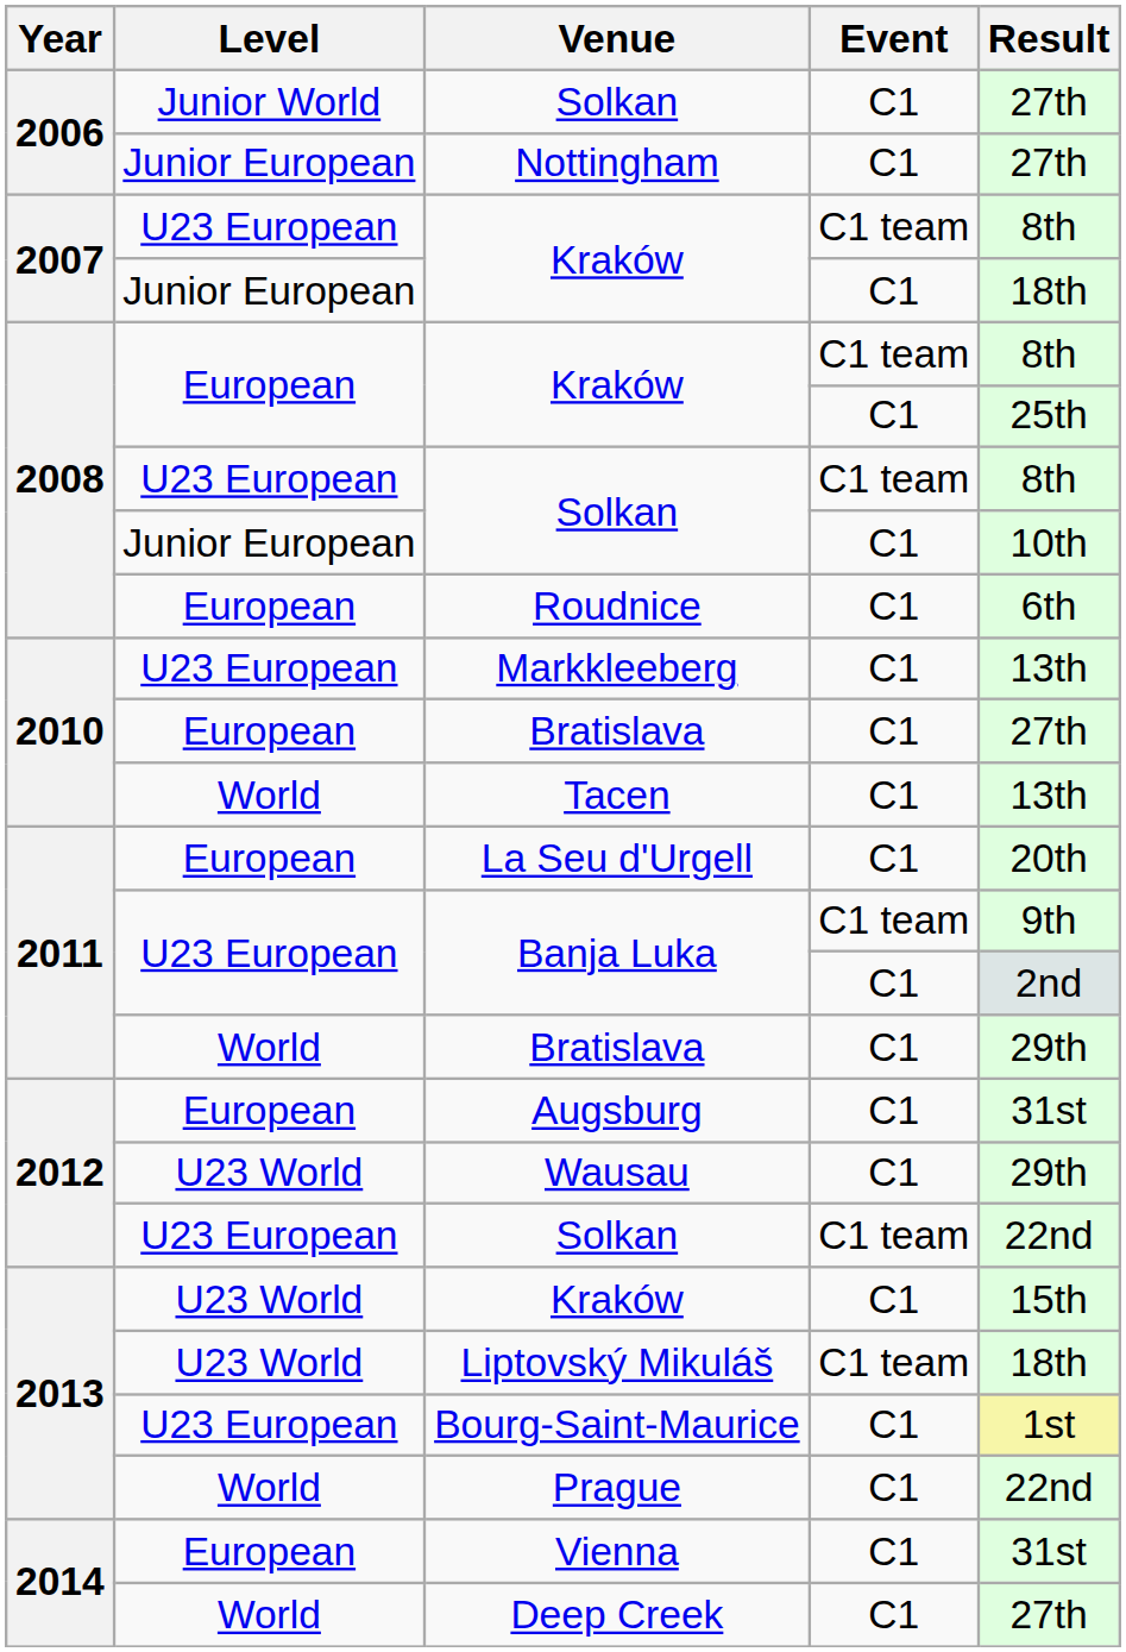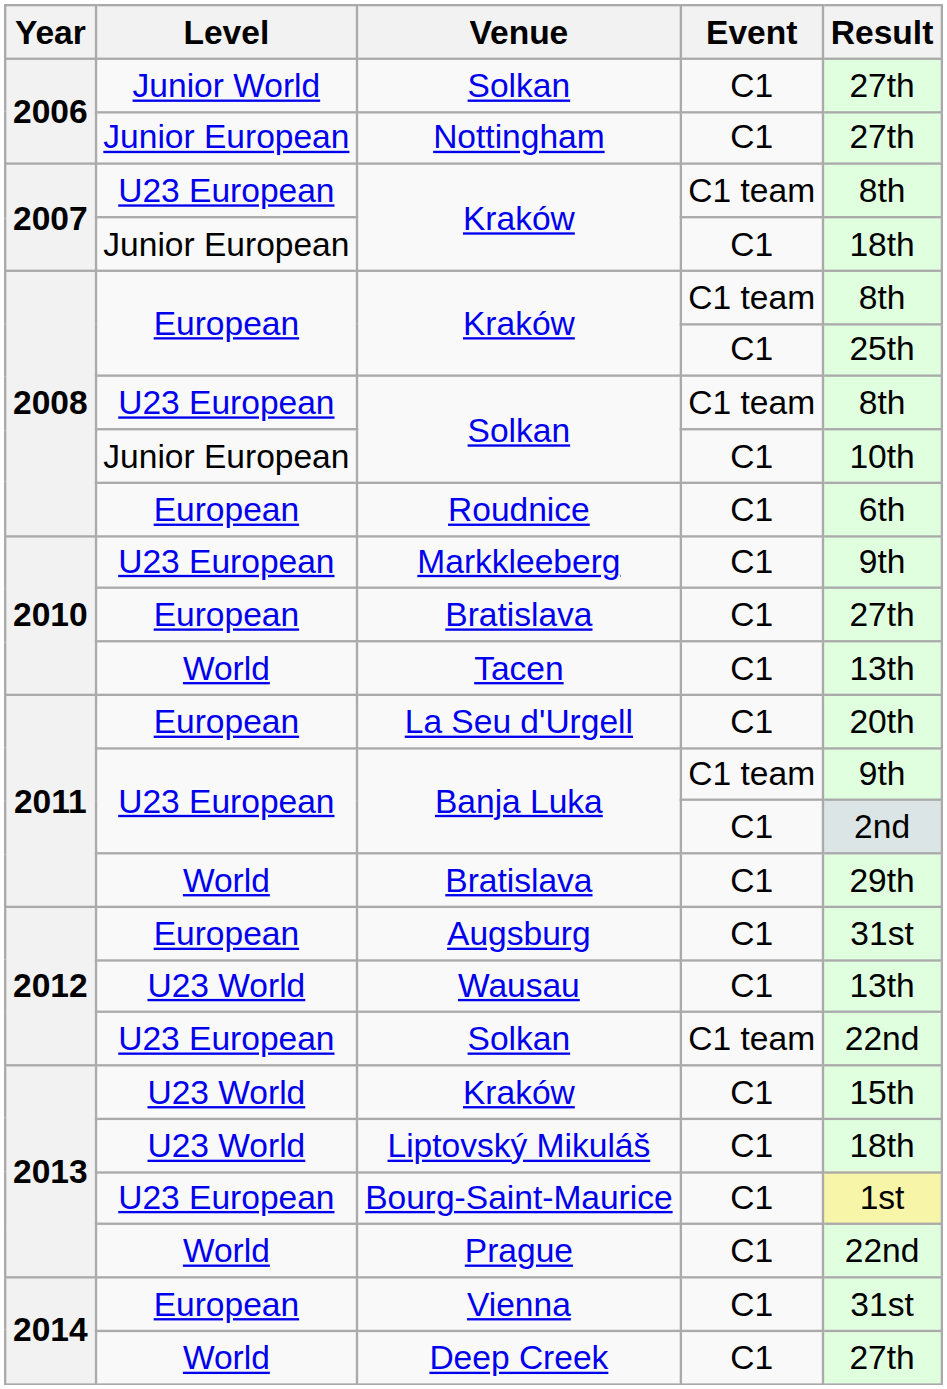 <table class="wikitable" style="font-size: 90%; text-align: center">
 <tr>
 <th>Year</th>
 <th>Level</th>
 <th>Venue</th>
 <th>Event</th>
 <th>Result</th>
 </tr>
 <tr>
 <th rowspan=2>2006</th>
 <td><a href='#'>Junior World</a></td>
 <td rowspan=1> <a href='#'>Solkan</a></td>
 <td>C1</td>
 <td style="background:#DFFFDF;">27th</td>
 </tr>
 <tr>
 <td rowspan=1><a href='#'>Junior European</a></td>
 <td rowspan=1> <a href='#'>Nottingham</a></td>
 <td>C1</td>
 <td style="background:#DFFFDF;">27th</td>
 </tr>
 <tr>
 <th rowspan=2>2007</th>
 <td rowspan=1><a href='#'>U23 European</a></td>
 <td rowspan=2> <a href='#'>Kraków</a></td>
 <td>C1 team</td>
 <td style="background:#DFFFDF;">8th</td>
 </tr>
 <tr>
 <td rowspan=1>Junior European</td>
 <td>C1</td>
 <td style="background:#DFFFDF;">18th</td>
 </tr>
 <tr>
 <th rowspan=5>2008</th>
 <td rowspan=2><a href='#'>European</a></td>
 <td rowspan=2> <a href='#'>Kraków</a></td>
 <td>C1 team</td>
 <td style="background:#DFFFDF;">8th</td>
 </tr>
 <tr>
 <td>C1</td>
 <td style="background:#DFFFDF;">25th</td>
 </tr>
 <tr>
 <td rowspan=1><a href='#'>U23 European</a></td>
 <td rowspan=2> <a href='#'>Solkan</a></td>
 <td>C1 team</td>
 <td style="background:#DFFFDF;">8th</td>
 </tr>
 <tr>
 <td rowspan=1>Junior European</td>
 <td>C1</td>
 <td style="background:#DFFFDF;">10th</td>
 </tr>
 <tr>
 <td rowspan=1><a href='#'>European</a></td>
 <td rowspan=1> <a href='#'>Roudnice</a></td>
 <td>C1</td>
 <td style="background:#DFFFDF;">6th</td>
 </tr>
 <tr>
 <th rowspan=3>2010</th>
 <td rowspan=1><a href='#'>U23 European</a></td>
 <td rowspan=1> <a href='#'>Markkleeberg</a></td>
 <td>C1</td>
-<td style="background:#DFFFDF;">13th</td>
+<td style="background:#DFFFDF;">9th</td>
 </tr>
 <tr>
 <td rowspan=1><a href='#'>European</a></td>
 <td rowspan=1> <a href='#'>Bratislava</a></td>
 <td>C1</td>
 <td style="background:#DFFFDF;">27th</td>
 </tr>
 <tr>
 <td rowspan=1><a href='#'>World</a></td>
 <td rowspan=1> <a href='#'>Tacen</a></td>
 <td>C1</td>
 <td style="background:#DFFFDF;">13th</td>
 </tr>
 <tr>
 <th rowspan=4>2011</th>
 <td rowspan=1><a href='#'>European</a></td>
 <td rowspan=1> <a href='#'>La Seu d'Urgell</a></td>
 <td>C1</td>
 <td style="background:#DFFFDF;">20th</td>
 </tr>
 <tr>
 <td rowspan=2><a href='#'>U23 European</a></td>
 <td rowspan=2> <a href='#'>Banja Luka</a></td>
 <td>C1 team</td>
 <td style="background:#DFFFDF;">9th</td>
 </tr>
 <tr>
 <td>C1</td>
 <td style="background:#DCE5E5;">2nd</td>
 </tr>
 <tr>
 <td rowspan=1><a href='#'>World</a></td>
 <td rowspan=1> <a href='#'>Bratislava</a></td>
 <td>C1</td>
 <td style="background:#DFFFDF;">29th</td>
 </tr>
 <tr>
 <th rowspan=3>2012</th>
 <td rowspan=1><a href='#'>European</a></td>
 <td rowspan=1> <a href='#'>Augsburg</a></td>
 <td>C1</td>
 <td style="background:#DFFFDF;">31st</td>
 </tr>
 <tr>
 <td rowspan=1><a href='#'>U23 World</a></td>
 <td rowspan=1> <a href='#'>Wausau</a></td>
 <td>C1</td>
-<td style="background:#DFFFDF;">29th</td>
+<td style="background:#DFFFDF;">13th</td>
 </tr>
 <tr>
 <td rowspan=1><a href='#'>U23 European</a></td>
 <td rowspan=1> <a href='#'>Solkan</a></td>
 <td>C1 team</td>
 <td style="background:#DFFFDF;">22nd</td>
 </tr>
 <tr>
 <th rowspan=4>2013</th>
 <td rowspan=1><a href='#'>U23 World</a></td>
 <td rowspan=1> <a href='#'>Kraków</a></td>
 <td>C1</td>
 <td style="background:#DFFFDF;">15th</td>
 </tr>
 <tr>
 <td rowspan=1><a href='#'>U23 World</a></td>
 <td rowspan=1> <a href='#'>Liptovský Mikuláš</a></td>
-<td>C1 team</td>
+<td>C1</td>
 <td style="background:#DFFFDF;">18th</td>
 </tr>
 <tr>
 <td rowspan=1><a href='#'>U23 European</a></td>
 <td rowspan=1> <a href='#'>Bourg-Saint-Maurice</a></td>
 <td>C1</td>
 <td style="background:#F7F6A8;">1st</td>
 </tr>
 <tr>
 <td rowspan=1><a href='#'>World</a></td>
 <td rowspan=1> <a href='#'>Prague</a></td>
 <td>C1</td>
 <td style="background:#DFFFDF;">22nd</td>
 </tr>
 <tr>
 <th rowspan=2>2014</th>
 <td rowspan=1><a href='#'>European</a></td>
 <td rowspan=1> <a href='#'>Vienna</a></td>
 <td>C1</td>
 <td style="background:#DFFFDF;">31st</td>
 </tr>
 <tr>
 <td rowspan=1><a href='#'>World</a></td>
 <td rowspan=1> <a href='#'>Deep Creek</a></td>
 <td>C1</td>
 <td style="background:#DFFFDF;">27th</td>
 </tr>
 </table>
